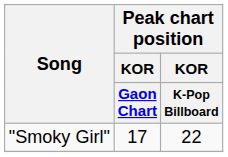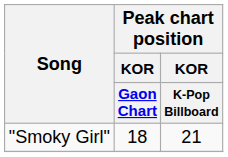 <table class="wikitable sortable" style="text-align:center;">
 <tr>
 <th rowspan="3">Song</th>
 <th colspan="9">Peak chart position</th>
 </tr>
 <tr>
 <th colspan="1" width="30"><small>KOR</small></th>
 <th colspan width="30"><small>KOR</small></th>
 </tr>
 <tr style="font-size:smaller;">
 <th><a href='#'>Gaon Chart</a></th>
 <th width="30"><small>K-Pop Billboard</small></th>
 </tr>
 <tr>
 <td align="center">"Smoky Girl"</td>
-<td>17</td>
-<td>22</td>
+<td>18</td>
+<td>21</td>
 </tr>
 <tr>
 </tr>
 </table>
